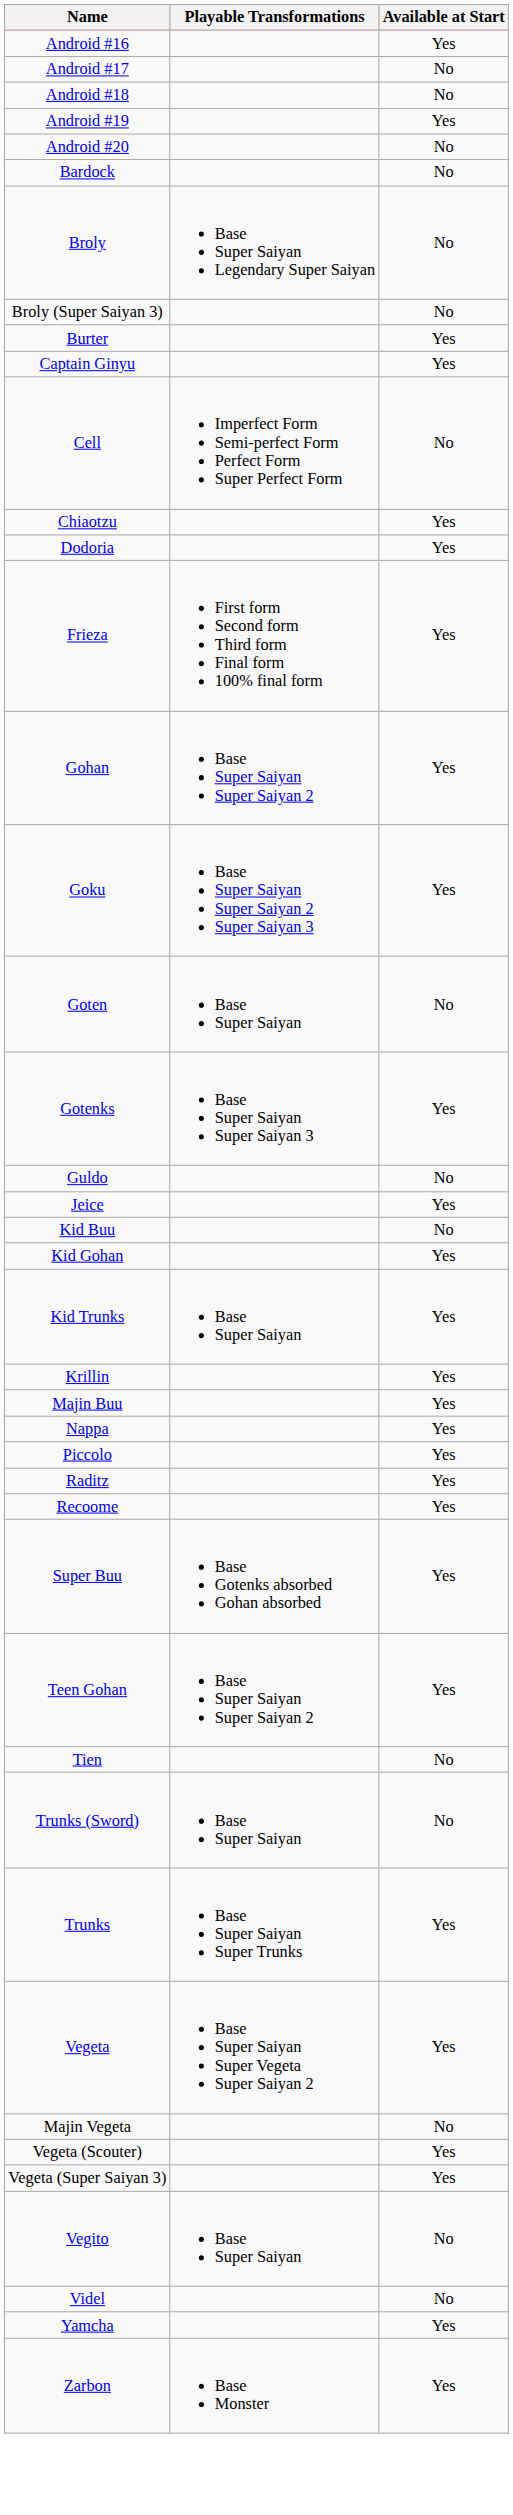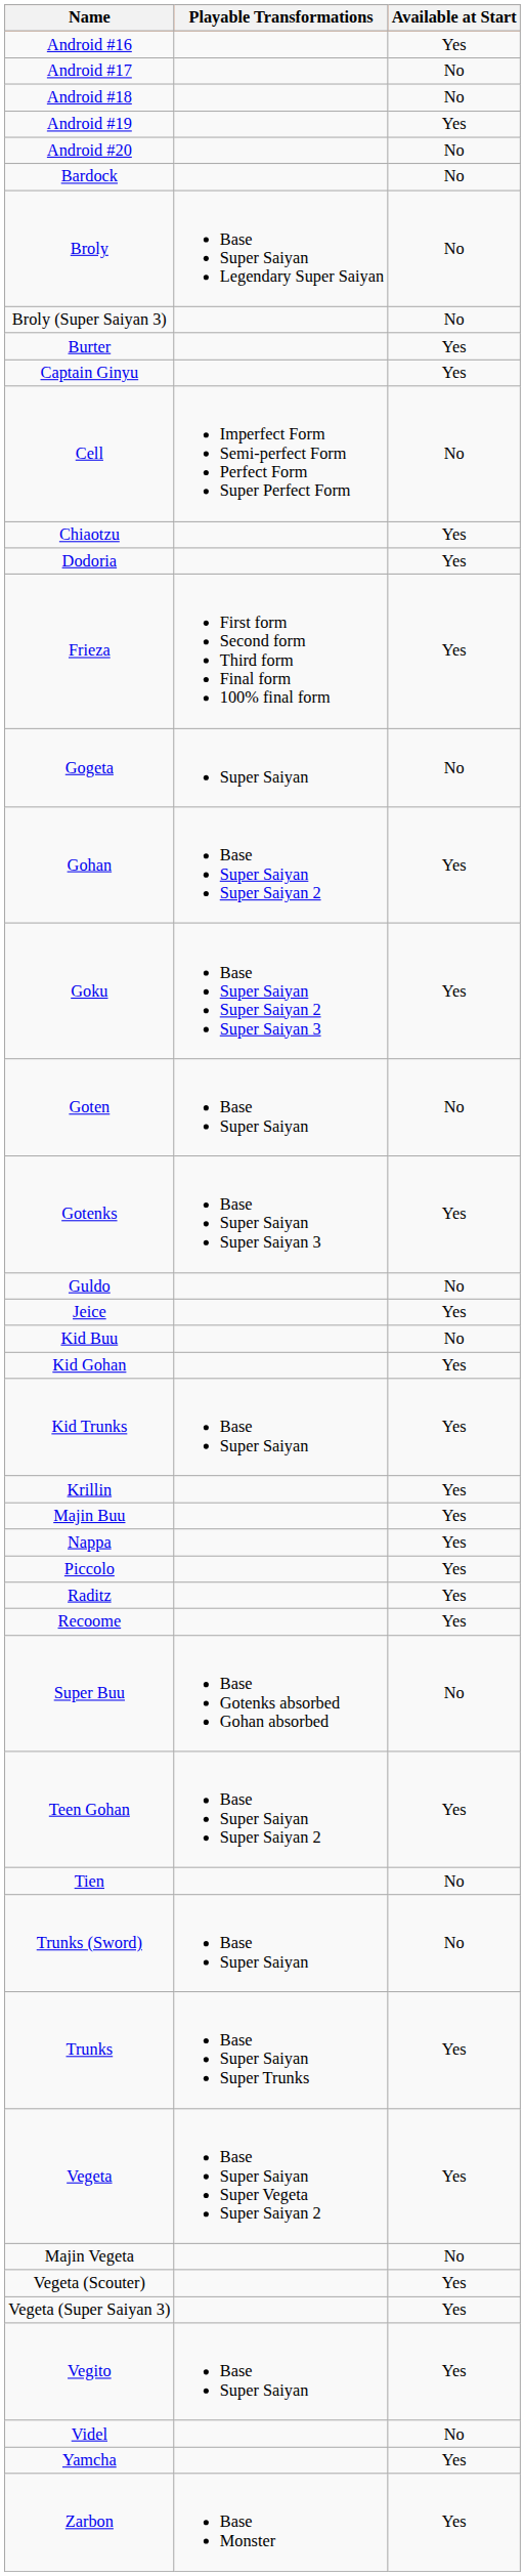 <table class="wikitable" border="1"  style="border-collapse: collapse; border-color: rgb(170,170,170);">
 <tr style="background-color: rgb(255,85,0);">
 <th>Name</th>
 <th>Playable Transformations</th>
 <th>Available at Start</th>
 </tr>
 <tr>
 <td align="center"><a href='#'>Android #16</a></td>
 <td align="left"></td>
 <td align="center">Yes</td>
 </tr>
 <tr>
 <td align="center"><a href='#'>Android #17</a></td>
 <td align="left"></td>
 <td align="center">No</td>
 </tr>
 <tr>
 <td align="center"><a href='#'>Android #18</a></td>
 <td align="left"></td>
 <td align="center">No</td>
 </tr>
 <tr>
 <td align="center"><a href='#'>Android #19</a></td>
 <td align="left"></td>
 <td align="center">Yes</td>
 </tr>
 <tr>
 <td align="center"><a href='#'>Android #20</a></td>
 <td align="left"></td>
 <td align="center">No</td>
 </tr>
 <tr>
 <td align="center"><a href='#'>Bardock</a></td>
 <td align="left"></td>
 <td align="center">No</td>
 </tr>
 <tr>
 <td align="center"><a href='#'>Broly</a></td>
 <td align="left"><br><ul><li>Base</li><li>Super Saiyan</li><li>Legendary Super Saiyan</li></ul></td>
 <td align="center">No</td>
 </tr>
 <tr>
 <td align="center">Broly (Super Saiyan 3)</td>
 <td align="left"></td>
 <td align="center">No</td>
 </tr>
 <tr>
 <td align="center"><a href='#'>Burter</a></td>
 <td align="left"></td>
 <td align="center">Yes</td>
 </tr>
 <tr>
 <td align="center"><a href='#'>Captain Ginyu</a></td>
 <td align="left"></td>
 <td align="center">Yes</td>
 </tr>
 <tr>
 <td align="center"><a href='#'>Cell</a></td>
 <td align="left"><br><ul><li>Imperfect Form</li><li>Semi-perfect Form</li><li>Perfect Form</li><li>Super Perfect Form</li></ul></td>
 <td align="center">No</td>
 </tr>
 <tr>
 <td align="center"><a href='#'>Chiaotzu</a></td>
 <td align="left"></td>
 <td align="center">Yes</td>
 </tr>
 <tr>
 <td align="center"><a href='#'>Dodoria</a></td>
 <td align="left"></td>
 <td align="center">Yes</td>
 </tr>
 <tr>
 <td align="center"><a href='#'>Frieza</a></td>
 <td align="left"><br><ul><li>First form</li><li>Second form</li><li>Third form</li><li>Final form</li><li>100% final form</li></ul></td>
 <td align="center">Yes</td>
+</tr>
+<tr>
+<td align="center"><a href='#'>Gogeta</a></td>
+<td align="left"><br><ul><li>Super Saiyan</li></ul></td>
+<td align="center">No</td>
 </tr>
 <tr>
 <td align="center"><a href='#'>Gohan</a></td>
 <td align="left"><br><ul><li>Base</li><li><a href='#'>Super Saiyan</a></li><li><a href='#'>Super Saiyan 2</a></li></ul></td>
 <td align="center">Yes</td>
 </tr>
 <tr>
 <td align="center"><a href='#'>Goku</a></td>
 <td align="left"><br><ul><li>Base</li><li><a href='#'>Super Saiyan</a></li><li><a href='#'>Super Saiyan 2</a></li><li><a href='#'>Super Saiyan 3</a></li></ul></td>
 <td align="center">Yes</td>
 </tr>
 <tr>
 <td align="center"><a href='#'>Goten</a></td>
 <td align="left"><br><ul><li>Base</li><li>Super Saiyan</li></ul></td>
 <td align="center">No</td>
 </tr>
 <tr>
 <td align="center"><a href='#'>Gotenks</a></td>
 <td align="left"><br><ul><li>Base</li><li>Super Saiyan</li><li>Super Saiyan 3</li></ul></td>
 <td align="center">Yes</td>
 </tr>
 <tr>
 <td align="center"><a href='#'>Guldo</a></td>
 <td align="left"></td>
 <td align="center">No</td>
 </tr>
 <tr>
 <td align="center"><a href='#'>Jeice</a></td>
 <td align="left"></td>
 <td align="center">Yes</td>
 </tr>
 <tr>
 <td align="center"><a href='#'>Kid Buu</a></td>
 <td align="left"></td>
 <td align="center">No</td>
 </tr>
 <tr>
 <td align="center"><a href='#'>Kid Gohan</a></td>
 <td align="left"></td>
 <td align="center">Yes</td>
 </tr>
 <tr>
 <td align="center"><a href='#'>Kid Trunks</a></td>
 <td align="left"><br><ul><li>Base</li><li>Super Saiyan</li></ul></td>
 <td align="center">Yes</td>
 </tr>
 <tr>
 <td align="center"><a href='#'>Krillin</a></td>
 <td align="left"></td>
 <td align="center">Yes</td>
 </tr>
 <tr>
 <td align="center"><a href='#'>Majin Buu</a></td>
 <td align="left"></td>
 <td align="center">Yes</td>
 </tr>
 <tr>
 <td align="center"><a href='#'>Nappa</a></td>
 <td align="left"></td>
 <td align="center">Yes</td>
 </tr>
 <tr>
 <td align="center"><a href='#'>Piccolo</a></td>
 <td align="left"></td>
 <td align="center">Yes</td>
 </tr>
 <tr>
 <td align="center"><a href='#'>Raditz</a></td>
 <td align="left"></td>
 <td align="center">Yes</td>
 </tr>
 <tr>
 <td align="center"><a href='#'>Recoome</a></td>
 <td align="left"></td>
 <td align="center">Yes</td>
 </tr>
 <tr>
 <td align="center"><a href='#'>Super Buu</a></td>
 <td align="left"><br><ul><li>Base</li><li>Gotenks absorbed</li><li>Gohan absorbed</li></ul></td>
-<td align="center">Yes</td>
+<td align="center">No</td>
 </tr>
 <tr>
 <td align="center"><a href='#'>Teen Gohan</a></td>
 <td align="left"><br><ul><li>Base</li><li>Super Saiyan</li><li>Super Saiyan 2</li></ul></td>
 <td align="center">Yes</td>
 </tr>
 <tr>
 <td align="center"><a href='#'>Tien</a></td>
 <td align="left"></td>
 <td align="center">No</td>
 </tr>
 <tr>
 <td align="center"><a href='#'>Trunks (Sword)</a></td>
 <td align="left"><br><ul><li>Base</li><li>Super Saiyan</li></ul></td>
 <td align="center">No</td>
 </tr>
 <tr>
 <td align="center"><a href='#'>Trunks</a></td>
 <td align="left"><br><ul><li>Base</li><li>Super Saiyan</li><li>Super Trunks</li></ul></td>
 <td align="center">Yes</td>
 </tr>
 <tr>
 <td align="center"><a href='#'>Vegeta</a></td>
 <td align="left"><br><ul><li>Base</li><li>Super Saiyan</li><li>Super Vegeta</li><li>Super Saiyan 2</li></ul></td>
 <td align="center">Yes</td>
 </tr>
 <tr>
 <td align="center">Majin Vegeta</td>
 <td align="left"></td>
 <td align="center">No</td>
 </tr>
 <tr>
 <td align="center">Vegeta (Scouter)</td>
 <td align="left"></td>
 <td align="center">Yes</td>
 </tr>
 <tr>
 <td align="center">Vegeta (Super Saiyan 3)</td>
 <td align="left"></td>
 <td align="center">Yes</td>
 </tr>
 <tr>
 <td align="center"><a href='#'>Vegito</a></td>
 <td align="left"><br><ul><li>Base</li><li>Super Saiyan</li></ul></td>
-<td align="center">No</td>
+<td align="center">Yes</td>
 </tr>
 <tr>
 <td align="center"><a href='#'>Videl</a></td>
 <td align="left"></td>
 <td align="center">No</td>
 </tr>
 <tr>
 <td align="center"><a href='#'>Yamcha</a></td>
 <td align="left"></td>
 <td align="center">Yes</td>
 </tr>
 <tr>
 <td align="center"><a href='#'>Zarbon</a></td>
 <td align="left"><br><ul><li>Base</li><li>Monster</li></ul></td>
 <td align="center">Yes</td>
 </tr>
 </table>
